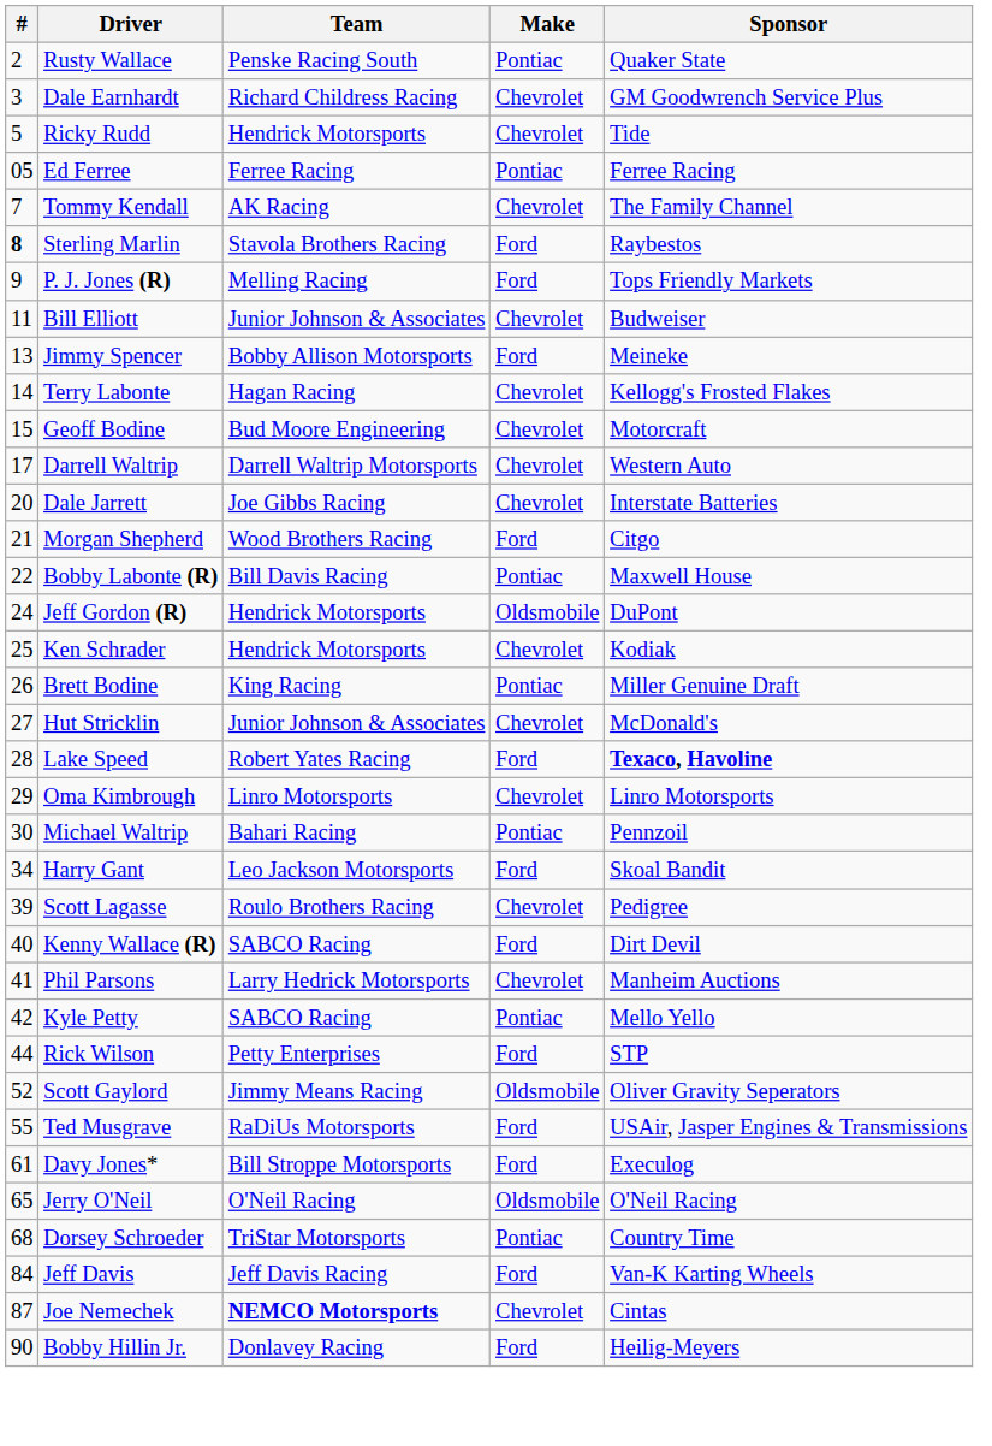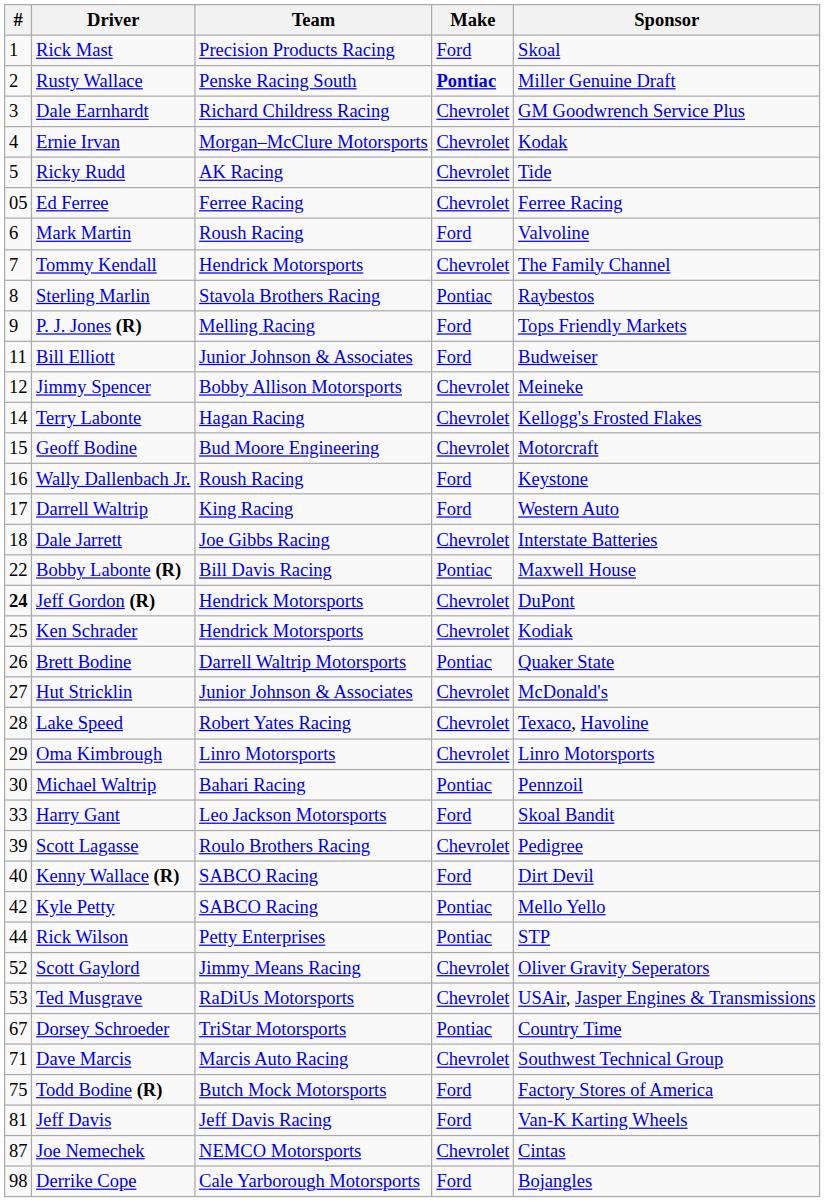 <table class="wikitable" style="font-size:95%">
 <tr>
 <th>#</th>
 <th>Driver</th>
 <th>Team</th>
 <th>Make</th>
 <th>Sponsor</th>
 </tr>
 <tr>
+<td>1</td>
+<td><a href='#'>Rick Mast</a></td>
+<td><a href='#'>Precision Products Racing</a></td>
+<td><a href='#'>Ford</a></td>
+<td><a href='#'>Skoal</a></td>
+</tr>
+<tr>
 <td>2</td>
 <td><a href='#'>Rusty Wallace</a></td>
 <td><a href='#'>Penske Racing South</a></td>
-<td><a href='#'>Pontiac</a></td>
-<td><a href='#'>Quaker State</a></td>
+<td><strong><a href='#'>Pontiac</a></strong></td>
+<td><a href='#'>Miller Genuine Draft</a></td>
 </tr>
 <tr>
 <td>3</td>
 <td><a href='#'>Dale Earnhardt</a></td>
 <td><a href='#'>Richard Childress Racing</a></td>
 <td><a href='#'>Chevrolet</a></td>
 <td><a href='#'>GM Goodwrench Service Plus</a></td>
 </tr>
 <tr>
+<td>4</td>
+<td><a href='#'>Ernie Irvan</a></td>
+<td><a href='#'>Morgan–McClure Motorsports</a></td>
+<td><a href='#'>Chevrolet</a></td>
+<td><a href='#'>Kodak</a></td>
+</tr>
+<tr>
 <td>5</td>
 <td><a href='#'>Ricky Rudd</a></td>
-<td><a href='#'>Hendrick Motorsports</a></td>
+<td><a href='#'>AK Racing</a></td>
 <td><a href='#'>Chevrolet</a></td>
 <td><a href='#'>Tide</a></td>
 </tr>
 <tr>
 <td>05</td>
 <td><a href='#'>Ed Ferree</a></td>
 <td><a href='#'>Ferree Racing</a></td>
-<td><a href='#'>Pontiac</a></td>
+<td><a href='#'>Chevrolet</a></td>
 <td><a href='#'>Ferree Racing</a></td>
+</tr>
+<tr>
+<td>6</td>
+<td><a href='#'>Mark Martin</a></td>
+<td><a href='#'>Roush Racing</a></td>
+<td><a href='#'>Ford</a></td>
+<td><a href='#'>Valvoline</a></td>
 </tr>
 <tr>
 <td>7</td>
 <td><a href='#'>Tommy Kendall</a></td>
-<td><a href='#'>AK Racing</a></td>
+<td><a href='#'>Hendrick Motorsports</a></td>
 <td><a href='#'>Chevrolet</a></td>
 <td><a href='#'>The Family Channel</a></td>
 </tr>
 <tr>
-<td><strong>8</strong></td>
+<td>8</td>
 <td><a href='#'>Sterling Marlin</a></td>
 <td><a href='#'>Stavola Brothers Racing</a></td>
-<td><a href='#'>Ford</a></td>
+<td><a href='#'>Pontiac</a></td>
 <td><a href='#'>Raybestos</a></td>
 </tr>
 <tr>
 <td>9</td>
 <td><a href='#'>P. J. Jones</a> <strong>(R)</strong></td>
 <td><a href='#'>Melling Racing</a></td>
 <td><a href='#'>Ford</a></td>
 <td><a href='#'>Tops Friendly Markets</a></td>
 </tr>
 <tr>
 <td>11</td>
 <td><a href='#'>Bill Elliott</a></td>
 <td><a href='#'>Junior Johnson & Associates</a></td>
-<td><a href='#'>Chevrolet</a></td>
+<td><a href='#'>Ford</a></td>
 <td><a href='#'>Budweiser</a></td>
 </tr>
 <tr>
-<td>13</td>
+<td>12</td>
 <td><a href='#'>Jimmy Spencer</a></td>
 <td><a href='#'>Bobby Allison Motorsports</a></td>
-<td><a href='#'>Ford</a></td>
+<td><a href='#'>Chevrolet</a></td>
 <td><a href='#'>Meineke</a></td>
 </tr>
 <tr>
 <td>14</td>
 <td><a href='#'>Terry Labonte</a></td>
 <td><a href='#'>Hagan Racing</a></td>
 <td><a href='#'>Chevrolet</a></td>
 <td><a href='#'>Kellogg's Frosted Flakes</a></td>
 </tr>
 <tr>
 <td>15</td>
 <td><a href='#'>Geoff Bodine</a></td>
 <td><a href='#'>Bud Moore Engineering</a></td>
 <td><a href='#'>Chevrolet</a></td>
 <td><a href='#'>Motorcraft</a></td>
 </tr>
 <tr>
+<td>16</td>
+<td><a href='#'>Wally Dallenbach Jr.</a></td>
+<td><a href='#'>Roush Racing</a></td>
+<td><a href='#'>Ford</a></td>
+<td><a href='#'>Keystone</a></td>
+</tr>
+<tr>
 <td>17</td>
 <td><a href='#'>Darrell Waltrip</a></td>
-<td><a href='#'>Darrell Waltrip Motorsports</a></td>
-<td><a href='#'>Chevrolet</a></td>
+<td><a href='#'>King Racing</a></td>
+<td><a href='#'>Ford</a></td>
 <td><a href='#'>Western Auto</a></td>
 </tr>
 <tr>
-<td>20</td>
+<td>18</td>
 <td><a href='#'>Dale Jarrett</a></td>
 <td><a href='#'>Joe Gibbs Racing</a></td>
 <td><a href='#'>Chevrolet</a></td>
 <td><a href='#'>Interstate Batteries</a></td>
-</tr>
-<tr>
-<td>21</td>
-<td><a href='#'>Morgan Shepherd</a></td>
-<td><a href='#'>Wood Brothers Racing</a></td>
-<td><a href='#'>Ford</a></td>
-<td><a href='#'>Citgo</a></td>
 </tr>
 <tr>
 <td>22</td>
 <td><a href='#'>Bobby Labonte</a> <strong>(R)</strong></td>
 <td><a href='#'>Bill Davis Racing</a></td>
 <td><a href='#'>Pontiac</a></td>
 <td><a href='#'>Maxwell House</a></td>
 </tr>
 <tr>
-<td>24</td>
+<td><strong>24</strong></td>
 <td><a href='#'>Jeff Gordon</a> <strong>(R)</strong></td>
 <td><a href='#'>Hendrick Motorsports</a></td>
-<td><a href='#'>Oldsmobile</a></td>
+<td><a href='#'>Chevrolet</a></td>
 <td><a href='#'>DuPont</a></td>
 </tr>
 <tr>
 <td>25</td>
 <td><a href='#'>Ken Schrader</a></td>
 <td><a href='#'>Hendrick Motorsports</a></td>
 <td><a href='#'>Chevrolet</a></td>
 <td><a href='#'>Kodiak</a></td>
 </tr>
 <tr>
 <td>26</td>
 <td><a href='#'>Brett Bodine</a></td>
-<td><a href='#'>King Racing</a></td>
+<td><a href='#'>Darrell Waltrip Motorsports</a></td>
 <td><a href='#'>Pontiac</a></td>
-<td><a href='#'>Miller Genuine Draft</a></td>
+<td><a href='#'>Quaker State</a></td>
 </tr>
 <tr>
 <td>27</td>
 <td><a href='#'>Hut Stricklin</a></td>
 <td><a href='#'>Junior Johnson & Associates</a></td>
 <td><a href='#'>Chevrolet</a></td>
 <td><a href='#'>McDonald's</a></td>
 </tr>
 <tr>
 <td>28</td>
 <td><a href='#'>Lake Speed</a></td>
 <td><a href='#'>Robert Yates Racing</a></td>
-<td><a href='#'>Ford</a></td>
-<td><strong><a href='#'>Texaco</a>, <a href='#'>Havoline</a></strong></td>
+<td><a href='#'>Chevrolet</a></td>
+<td><a href='#'>Texaco</a>, <a href='#'>Havoline</a></td>
 </tr>
 <tr>
 <td>29</td>
 <td><a href='#'>Oma Kimbrough</a></td>
 <td><a href='#'>Linro Motorsports</a></td>
 <td><a href='#'>Chevrolet</a></td>
 <td><a href='#'>Linro Motorsports</a></td>
 </tr>
 <tr>
 <td>30</td>
 <td><a href='#'>Michael Waltrip</a></td>
 <td><a href='#'>Bahari Racing</a></td>
 <td><a href='#'>Pontiac</a></td>
 <td><a href='#'>Pennzoil</a></td>
 </tr>
 <tr>
-<td>34</td>
+<td>33</td>
 <td><a href='#'>Harry Gant</a></td>
 <td><a href='#'>Leo Jackson Motorsports</a></td>
 <td><a href='#'>Ford</a></td>
 <td><a href='#'>Skoal Bandit</a></td>
 </tr>
 <tr>
 <td>39</td>
 <td><a href='#'>Scott Lagasse</a></td>
 <td><a href='#'>Roulo Brothers Racing</a></td>
 <td><a href='#'>Chevrolet</a></td>
 <td><a href='#'>Pedigree</a></td>
 </tr>
 <tr>
 <td>40</td>
 <td><a href='#'>Kenny Wallace</a> <strong>(R)</strong></td>
 <td><a href='#'>SABCO Racing</a></td>
 <td><a href='#'>Ford</a></td>
 <td><a href='#'>Dirt Devil</a></td>
 </tr>
 <tr>
-<td>41</td>
-<td><a href='#'>Phil Parsons</a></td>
-<td><a href='#'>Larry Hedrick Motorsports</a></td>
-<td><a href='#'>Chevrolet</a></td>
-<td><a href='#'>Manheim Auctions</a></td>
-</tr>
-<tr>
 <td>42</td>
 <td><a href='#'>Kyle Petty</a></td>
 <td><a href='#'>SABCO Racing</a></td>
 <td><a href='#'>Pontiac</a></td>
 <td><a href='#'>Mello Yello</a></td>
 </tr>
 <tr>
 <td>44</td>
 <td><a href='#'>Rick Wilson</a></td>
 <td><a href='#'>Petty Enterprises</a></td>
-<td><a href='#'>Ford</a></td>
+<td><a href='#'>Pontiac</a></td>
 <td><a href='#'>STP</a></td>
 </tr>
 <tr>
 <td>52</td>
 <td><a href='#'>Scott Gaylord</a></td>
 <td><a href='#'>Jimmy Means Racing</a></td>
-<td><a href='#'>Oldsmobile</a></td>
+<td><a href='#'>Chevrolet</a></td>
 <td><a href='#'>Oliver Gravity Seperators</a></td>
 </tr>
 <tr>
-<td>55</td>
+<td>53</td>
 <td><a href='#'>Ted Musgrave</a></td>
 <td><a href='#'>RaDiUs Motorsports</a></td>
-<td><a href='#'>Ford</a></td>
+<td><a href='#'>Chevrolet</a></td>
 <td><a href='#'>USAir</a>, <a href='#'>Jasper Engines & Transmissions</a></td>
 </tr>
 <tr>
-<td>61</td>
-<td><a href='#'>Davy Jones</a>*</td>
-<td><a href='#'>Bill Stroppe Motorsports</a></td>
-<td><a href='#'>Ford</a></td>
-<td><a href='#'>Execulog</a></td>
-</tr>
-<tr>
-<td>65</td>
-<td><a href='#'>Jerry O'Neil</a></td>
-<td><a href='#'>O'Neil Racing</a></td>
-<td><a href='#'>Oldsmobile</a></td>
-<td><a href='#'>O'Neil Racing</a></td>
-</tr>
-<tr>
-<td>68</td>
+<td>67</td>
 <td><a href='#'>Dorsey Schroeder</a></td>
 <td><a href='#'>TriStar Motorsports</a></td>
 <td><a href='#'>Pontiac</a></td>
 <td><a href='#'>Country Time</a></td>
 </tr>
 <tr>
-<td>84</td>
+<td>71</td>
+<td><a href='#'>Dave Marcis</a></td>
+<td><a href='#'>Marcis Auto Racing</a></td>
+<td><a href='#'>Chevrolet</a></td>
+<td><a href='#'>Southwest Technical Group</a></td>
+</tr>
+<tr>
+<td>75</td>
+<td><a href='#'>Todd Bodine</a> <strong>(R)</strong></td>
+<td><a href='#'>Butch Mock Motorsports</a></td>
+<td><a href='#'>Ford</a></td>
+<td><a href='#'>Factory Stores of America</a></td>
+</tr>
+<tr>
+<td>81</td>
 <td><a href='#'>Jeff Davis</a></td>
 <td><a href='#'>Jeff Davis Racing</a></td>
 <td><a href='#'>Ford</a></td>
 <td><a href='#'>Van-K Karting Wheels</a></td>
 </tr>
 <tr>
 <td>87</td>
 <td><a href='#'>Joe Nemechek</a></td>
-<td><strong><a href='#'>NEMCO Motorsports</a></strong></td>
+<td><a href='#'>NEMCO Motorsports</a></td>
 <td><a href='#'>Chevrolet</a></td>
 <td><a href='#'>Cintas</a></td>
 </tr>
 <tr>
-<td>90</td>
-<td><a href='#'>Bobby Hillin Jr.</a></td>
-<td><a href='#'>Donlavey Racing</a></td>
+<td>98</td>
+<td><a href='#'>Derrike Cope</a></td>
+<td><a href='#'>Cale Yarborough Motorsports</a></td>
 <td><a href='#'>Ford</a></td>
-<td><a href='#'>Heilig-Meyers</a></td>
+<td><a href='#'>Bojangles</a></td>
 </tr>
 </table>
